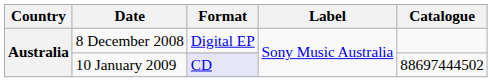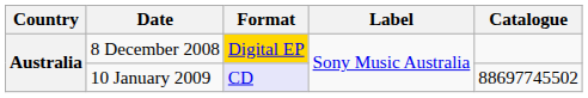 <table class="wikitable plainrowheaders">
 <tr>
 <th scope="col">Country</th>
 <th scope="col">Date</th>
 <th scope="col">Format</th>
 <th scope="col">Label</th>
 <th scope="col">Catalogue</th>
 </tr>
 <tr>
 <th scope="row" rowspan="2">Australia</th>
 <td>8 December 2008</td>
-<td><a href='#'>Digital EP</a></td>
+<td style="background: gold;"><a href='#'>Digital EP</a></td>
 <td rowspan="2"><a href='#'>Sony Music Australia</a></td>
 <td></td>
 </tr>
 <tr>
 <td>10 January 2009</td>
 <td style="background: lavender;"><a href='#'>CD</a></td>
-<td>88697444502</td>
+<td>88697745502</td>
 </tr>
 </table>
